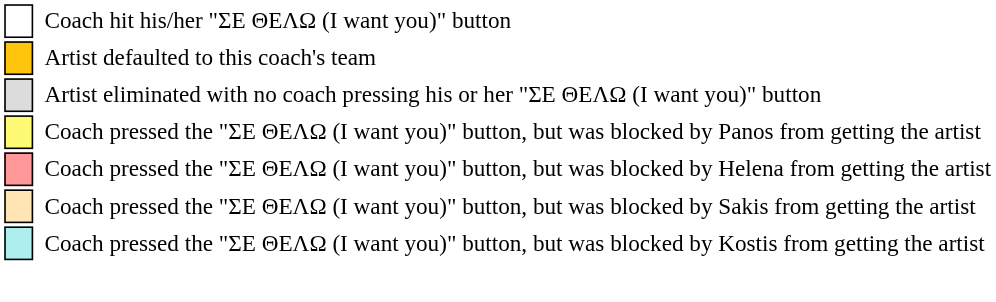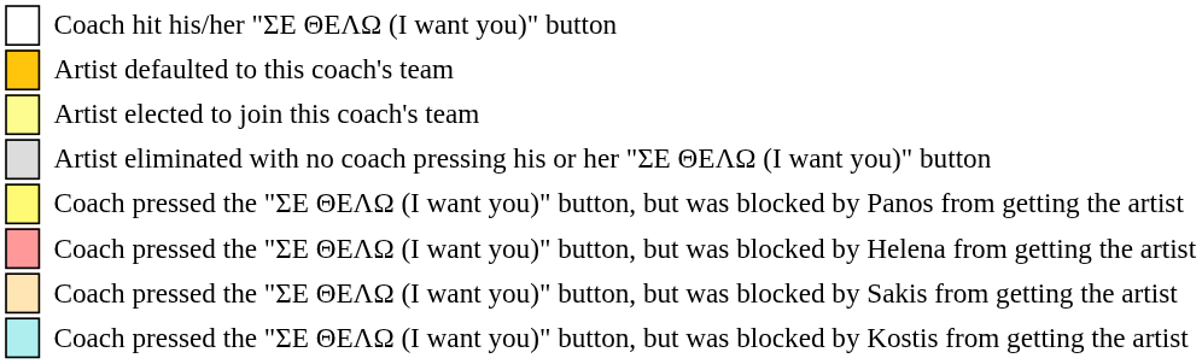 <table class="toccolours" style="font-size: 90%; white-space: nowrap;">
 <tr>
 <td style="background-color:white; border: 1px solid black;"> <strong></strong> </td>
 <td> Coach hit his/her "ΣΕ ΘΕΛΩ (I want you)" button</td>
 </tr>
 <tr>
 <td style="background-color:#FFC40C; border: 1px solid black">    </td>
 <td> Artist defaulted to this coach's team</td>
+</tr>
+<tr>
+<td style="background-color:#fdfc8f; border: 1px solid black;">    </td>
+<td style="padding-right: 8px"> Artist elected to join this coach's team</td>
 </tr>
 <tr>
 <td style="background-color:#DCDCDC; border: 1px solid black">    </td>
 <td> Artist eliminated with no coach pressing his or her "ΣΕ ΘΕΛΩ (I want you)" button</td>
 </tr>
 <tr>
 <td style="background:#fffa73; border:1px solid black;"> <strong></strong> </td>
 <td> Coach pressed the "ΣΕ ΘΕΛΩ (I want you)" button, but was blocked by Panos from getting the artist</td>
 </tr>
 <tr>
 <td style="background:#f99; border:1px solid black;"> <strong></strong> </td>
 <td> Coach pressed the "ΣΕ ΘΕΛΩ (I want you)" button, but was blocked by Helena from getting the artist</td>
 </tr>
 <tr>
 <td style="background:#ffe5b4; border:1px solid black;"> <strong></strong> </td>
 <td> Coach pressed the "ΣΕ ΘΕΛΩ (I want you)" button, but was blocked by Sakis from getting the artist</td>
 </tr>
 <tr>
 <td style="background:#afeeee; border:1px solid black;"> <strong></strong> </td>
 <td> Coach pressed the "ΣΕ ΘΕΛΩ (I want you)" button, but was blocked by Kostis from getting the artist</td>
 </tr>
 <tr>
 </tr>
 </table>
